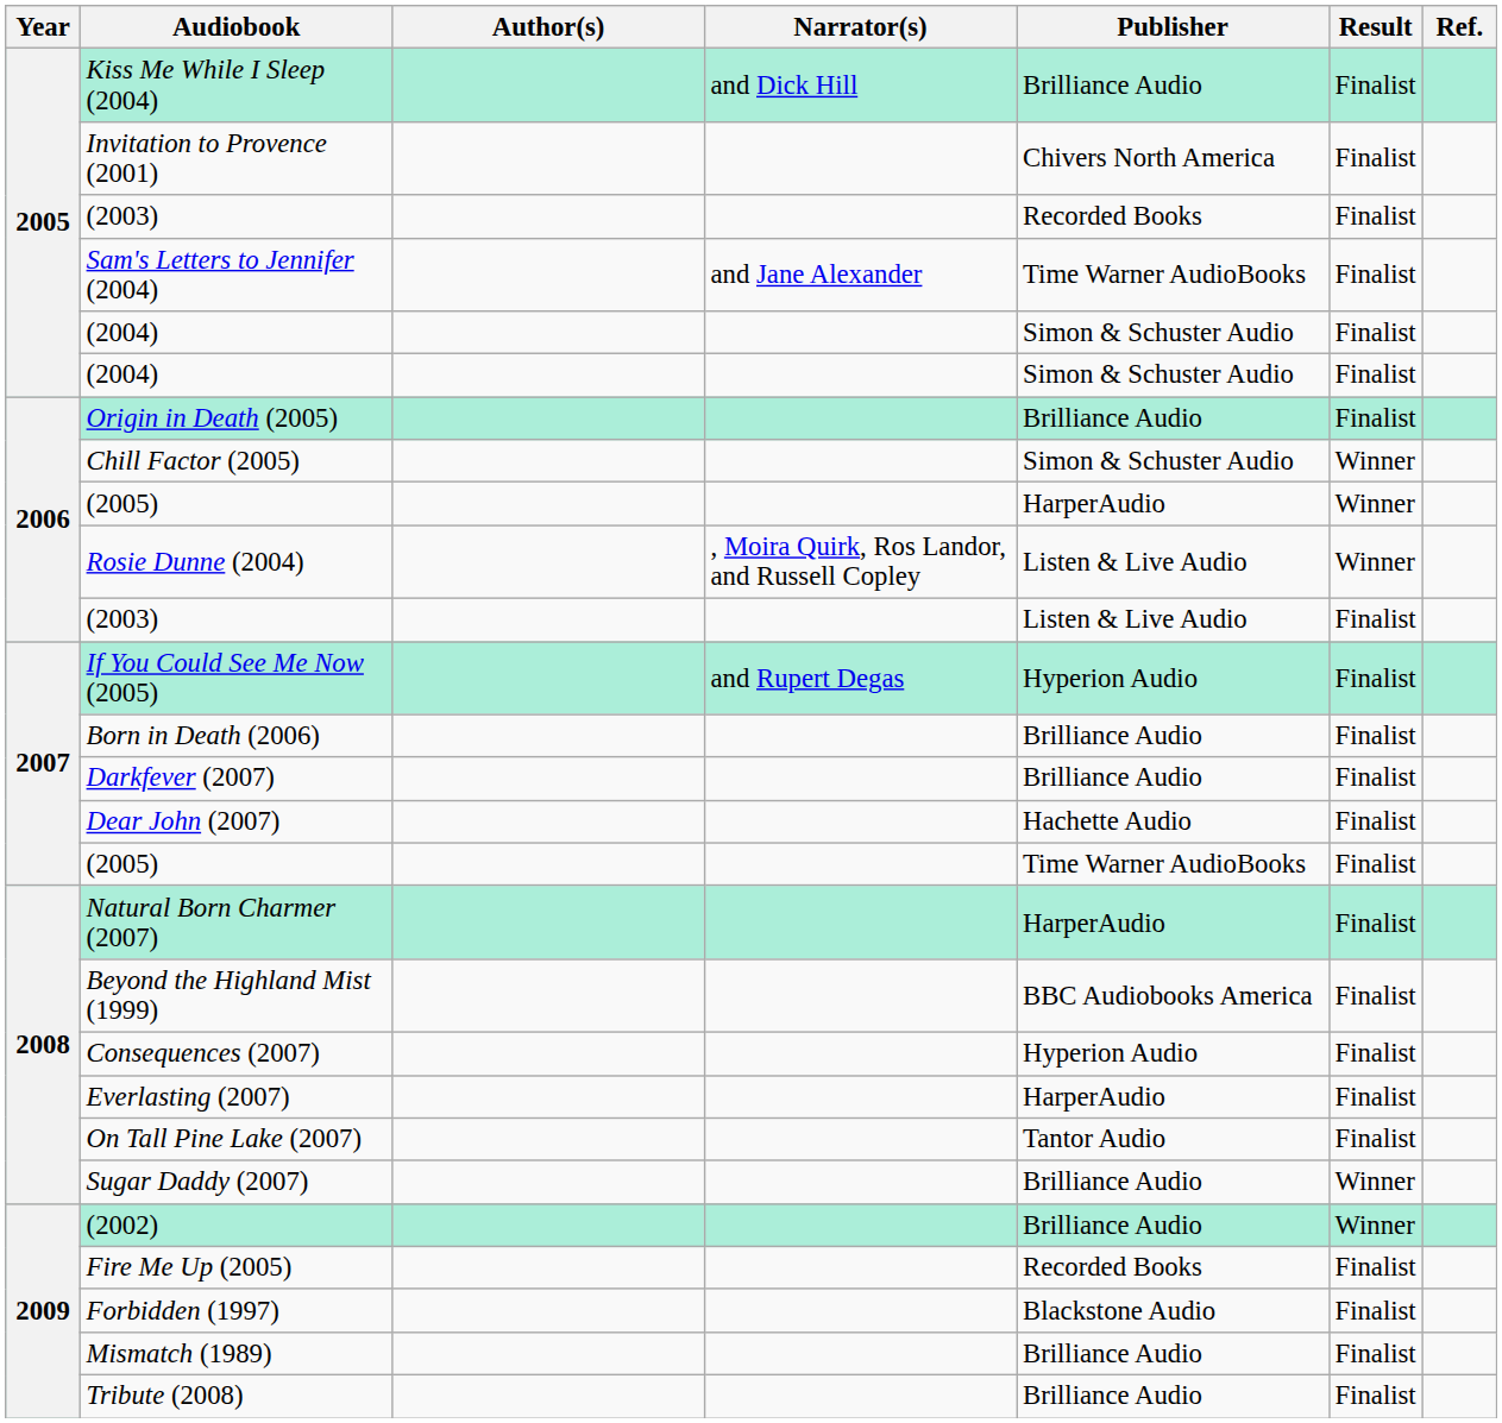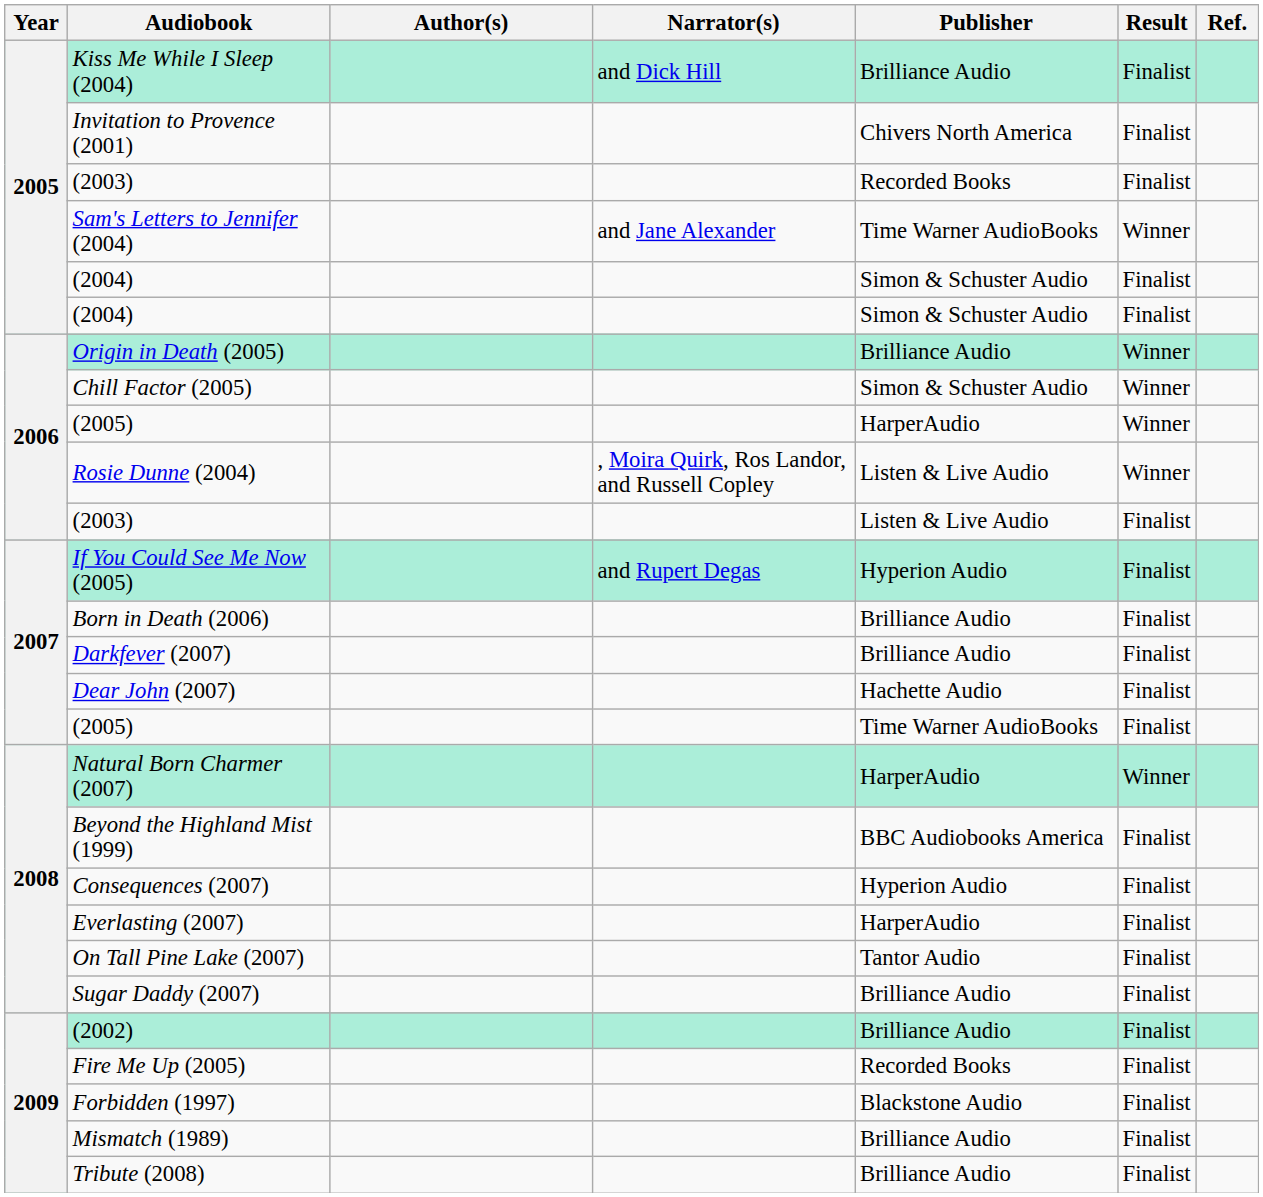 <table class="wikitable sortable mw-collapsible" style="width:100%">
 <tr>
 <th scope="col" width="5%">Year</th>
 <th scope="col" width="21%">Audiobook</th>
 <th scope="col" width="21%">Author(s)</th>
 <th scope="col" width="21%">Narrator(s)</th>
 <th scope="col" width="21%">Publisher</th>
 <th scope="col" width="6%">Result</th>
 <th scope="col" width="5%">Ref.</th>
 </tr>
 <tr style="background:#ABEED9">
 <th rowspan="6">2005<br></th>
 <td><em>Kiss Me While I Sleep</em> (2004)</td>
 <td></td>
 <td> and <a href='#'>Dick Hill</a></td>
 <td>Brilliance Audio</td>
 <td>Finalist</td>
 <td></td>
 </tr>
 <tr>
 <td><em>Invitation to Provence</em> (2001)</td>
 <td></td>
 <td></td>
 <td>Chivers North America</td>
 <td>Finalist</td>
 <td></td>
 </tr>
 <tr>
 <td><em></em>  (2003)</td>
 <td></td>
 <td></td>
 <td>Recorded Books</td>
 <td>Finalist</td>
 <td></td>
 </tr>
 <tr>
 <td><em><a href='#'>Sam's Letters to Jennifer</a></em> (2004)</td>
 <td></td>
 <td> and <a href='#'>Jane Alexander</a></td>
 <td>Time Warner AudioBooks</td>
-<td>Finalist</td>
+<td>Winner</td>
 <td></td>
 </tr>
 <tr>
 <td><em></em>  (2004)</td>
 <td></td>
 <td></td>
 <td>Simon & Schuster Audio</td>
 <td>Finalist</td>
 <td></td>
 </tr>
 <tr>
 <td><em></em>  (2004)</td>
 <td></td>
 <td></td>
 <td>Simon & Schuster Audio</td>
 <td>Finalist</td>
 <td></td>
 </tr>
 <tr style="background:#ABEED9">
 <th rowspan="5">2006<br></th>
 <td><em><a href='#'>Origin in Death</a></em> (2005)</td>
 <td></td>
 <td></td>
 <td>Brilliance Audio</td>
-<td>Finalist</td>
+<td>Winner</td>
 <td></td>
 </tr>
 <tr>
 <td><em>Chill Factor</em> (2005)</td>
 <td></td>
 <td></td>
 <td>Simon & Schuster Audio</td>
 <td>Winner</td>
 <td></td>
 </tr>
 <tr>
 <td><em></em> (2005)</td>
 <td></td>
 <td></td>
 <td>HarperAudio</td>
 <td>Winner</td>
 <td></td>
 </tr>
 <tr>
 <td><em><a href='#'>Rosie Dunne</a></em> (2004)</td>
 <td></td>
 <td>, <a href='#'>Moira Quirk</a>, Ros Landor, and Russell Copley</td>
 <td>Listen & Live Audio</td>
 <td>Winner</td>
 <td></td>
 </tr>
 <tr>
 <td><em></em>  (2003)</td>
 <td></td>
 <td></td>
 <td>Listen & Live Audio</td>
 <td>Finalist</td>
 <td></td>
 </tr>
 <tr style="background:#ABEED9">
 <th rowspan="5">2007<br></th>
 <td><em><a href='#'>If You Could See Me Now</a></em> (2005)</td>
 <td></td>
 <td> and <a href='#'>Rupert Degas</a></td>
 <td>Hyperion Audio</td>
 <td>Finalist</td>
 <td></td>
 </tr>
 <tr>
 <td><em>Born in Death</em> (2006)</td>
 <td></td>
 <td></td>
 <td>Brilliance Audio</td>
 <td>Finalist</td>
 <td></td>
 </tr>
 <tr>
 <td><em><a href='#'>Darkfever</a></em> (2007)</td>
 <td></td>
 <td></td>
 <td>Brilliance Audio</td>
 <td>Finalist</td>
 <td></td>
 </tr>
 <tr>
 <td><em><a href='#'>Dear John</a></em> (2007)</td>
 <td></td>
 <td></td>
 <td>Hachette Audio</td>
 <td>Finalist</td>
 <td></td>
 </tr>
 <tr>
 <td><em></em> (2005)</td>
 <td></td>
 <td></td>
 <td>Time Warner AudioBooks</td>
 <td>Finalist</td>
 <td></td>
 </tr>
 <tr style="background:#ABEED9">
 <th rowspan="6">2008<br></th>
 <td><em>Natural Born Charmer</em> (2007)</td>
 <td></td>
 <td></td>
 <td>HarperAudio</td>
-<td>Finalist</td>
+<td>Winner</td>
 <td></td>
 </tr>
 <tr>
 <td><em>Beyond the Highland Mist</em> (1999)</td>
 <td></td>
 <td></td>
 <td>BBC Audiobooks America</td>
 <td>Finalist</td>
 <td></td>
 </tr>
 <tr>
 <td><em>Consequences</em> (2007)</td>
 <td></td>
 <td></td>
 <td>Hyperion Audio</td>
 <td>Finalist</td>
 <td></td>
 </tr>
 <tr>
 <td><em>Everlasting</em> (2007)</td>
 <td></td>
 <td></td>
 <td>HarperAudio</td>
 <td>Finalist</td>
 <td></td>
 </tr>
 <tr>
 <td><em>On Tall Pine Lake</em> (2007)</td>
 <td></td>
 <td></td>
 <td>Tantor Audio</td>
 <td>Finalist</td>
 <td></td>
 </tr>
 <tr>
 <td><em>Sugar Daddy</em> (2007)</td>
 <td></td>
 <td></td>
 <td>Brilliance Audio</td>
-<td>Winner</td>
+<td>Finalist</td>
 <td></td>
 </tr>
 <tr style="background:#ABEED9">
 <th rowspan="5">2009<br></th>
 <td><em></em>  (2002)</td>
 <td></td>
 <td></td>
 <td>Brilliance Audio</td>
-<td>Winner</td>
+<td>Finalist</td>
 <td></td>
 </tr>
 <tr>
 <td><em>Fire Me Up</em> (2005)</td>
 <td></td>
 <td></td>
 <td>Recorded Books</td>
 <td>Finalist</td>
 <td></td>
 </tr>
 <tr>
 <td><em>Forbidden</em> (1997)</td>
 <td></td>
 <td></td>
 <td>Blackstone Audio</td>
 <td>Finalist</td>
 <td></td>
 </tr>
 <tr>
 <td><em>Mismatch</em> (1989)</td>
 <td></td>
 <td></td>
 <td>Brilliance Audio</td>
 <td>Finalist</td>
 <td></td>
 </tr>
 <tr>
 <td><em>Tribute</em> (2008)</td>
 <td></td>
 <td></td>
 <td>Brilliance Audio</td>
 <td>Finalist</td>
 <td></td>
 </tr>
 </table>
